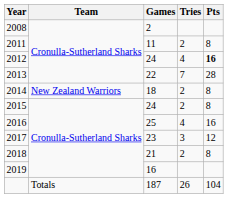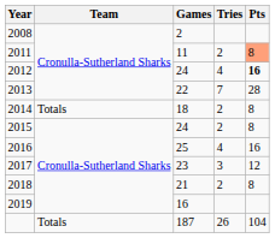 <table class="wikitable">
 <tr>
 <th>Year</th>
 <th>Team</th>
 <th>Games</th>
 <th>Tries</th>
 <th>Pts</th>
 </tr>
 <tr>
 <td>2008</td>
 <td rowspan="4"> <a href='#'>Cronulla-Sutherland Sharks</a></td>
 <td>2</td>
 <td></td>
 <td></td>
 </tr>
 <tr>
 <td>2011</td>
 <td>11</td>
 <td>2</td>
-<td>8</td>
+<td style="background: lightsalmon;">8</td>
 </tr>
 <tr>
 <td>2012</td>
 <td>24</td>
 <td>4</td>
 <td><strong>16</strong></td>
 </tr>
 <tr>
 <td>2013</td>
 <td>22</td>
 <td>7</td>
 <td>28</td>
 </tr>
 <tr>
 <td>2014</td>
-<td> <a href='#'>New Zealand Warriors</a></td>
+<td>Totals</td>
 <td>18</td>
 <td>2</td>
 <td>8</td>
 </tr>
 <tr>
 <td>2015</td>
 <td rowspan="5"> <a href='#'>Cronulla-Sutherland Sharks</a></td>
 <td>24</td>
 <td>2</td>
 <td>8</td>
 </tr>
 <tr>
 <td>2016</td>
 <td>25</td>
 <td>4</td>
 <td>16</td>
 </tr>
 <tr>
 <td>2017</td>
 <td>23</td>
 <td>3</td>
 <td>12</td>
 </tr>
 <tr>
 <td>2018</td>
 <td>21</td>
 <td>2</td>
 <td>8</td>
 </tr>
 <tr>
 <td>2019</td>
 <td>16</td>
 <td></td>
 <td></td>
 </tr>
 <tr>
 <td></td>
 <td>Totals</td>
 <td>187</td>
 <td>26</td>
 <td>104</td>
 </tr>
 </table>
